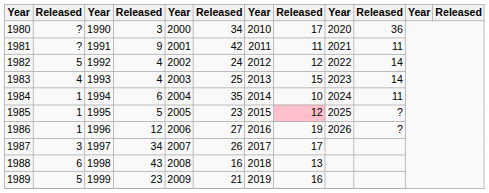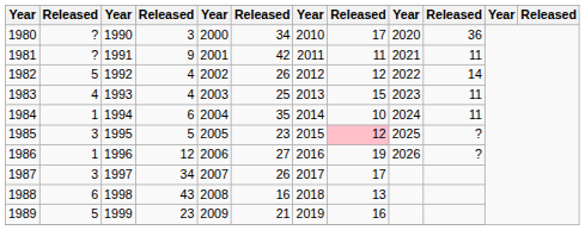 <table class="wikitable" style="text-align: right;font-size:85%">
 <tr>
 <th>Year</th>
 <th style="text-align: left;">Released</th>
 <th>Year</th>
 <th style="text-align: left;">Released</th>
 <th>Year</th>
 <th style="text-align: left;">Released</th>
 <th>Year</th>
 <th style="text-align: left;">Released</th>
 <th>Year</th>
 <th style="text-align: left;">Released</th>
 <th>Year</th>
 <th style="text-align: left;">Released</th>
 </tr>
 <tr>
 <td>1980</td>
 <td>?</td>
 <td>1990</td>
 <td>3</td>
 <td>2000</td>
 <td>34</td>
 <td>2010</td>
 <td>17</td>
 <td>2020</td>
 <td>36</td>
 </tr>
 <tr>
 <td>1981</td>
 <td>?</td>
 <td>1991</td>
 <td>9</td>
 <td>2001</td>
 <td>42</td>
 <td>2011</td>
 <td>11</td>
 <td>2021</td>
 <td>11</td>
 </tr>
 <tr>
 <td>1982</td>
 <td>5</td>
 <td>1992</td>
 <td>4</td>
 <td>2002</td>
-<td>24</td>
+<td>26</td>
 <td>2012</td>
 <td>12</td>
 <td>2022</td>
 <td>14</td>
 </tr>
 <tr>
 <td>1983</td>
 <td>4</td>
 <td>1993</td>
 <td>4</td>
 <td>2003</td>
 <td>25</td>
 <td>2013</td>
 <td>15</td>
 <td>2023</td>
-<td>14</td>
+<td>11</td>
 </tr>
 <tr>
 <td>1984</td>
 <td>1</td>
 <td>1994</td>
 <td>6</td>
 <td>2004</td>
 <td>35</td>
 <td>2014</td>
 <td>10</td>
 <td>2024</td>
 <td>11</td>
 </tr>
 <tr>
 <td>1985</td>
-<td>1</td>
+<td>3</td>
 <td>1995</td>
 <td>5</td>
 <td>2005</td>
 <td>23</td>
 <td>2015</td>
 <td style="background: pink;">12</td>
 <td>2025</td>
 <td>?</td>
 </tr>
 <tr>
 <td>1986</td>
 <td>1</td>
 <td>1996</td>
 <td>12</td>
 <td>2006</td>
 <td>27</td>
 <td>2016</td>
 <td>19</td>
 <td>2026</td>
 <td>?</td>
 </tr>
 <tr>
 <td>1987</td>
 <td>3</td>
 <td>1997</td>
 <td>34</td>
 <td>2007</td>
 <td>26</td>
 <td>2017</td>
 <td>17</td>
 <td></td>
 <td></td>
 </tr>
 <tr>
 <td>1988</td>
 <td>6</td>
 <td>1998</td>
 <td>43</td>
 <td>2008</td>
 <td>16</td>
 <td>2018</td>
 <td>13</td>
 <td></td>
 <td></td>
 </tr>
 <tr>
 <td>1989</td>
 <td>5</td>
 <td>1999</td>
 <td>23</td>
 <td>2009</td>
 <td>21</td>
 <td>2019</td>
 <td>16</td>
 <td></td>
 <td></td>
 </tr>
 <tr>
 </tr>
 </table>
